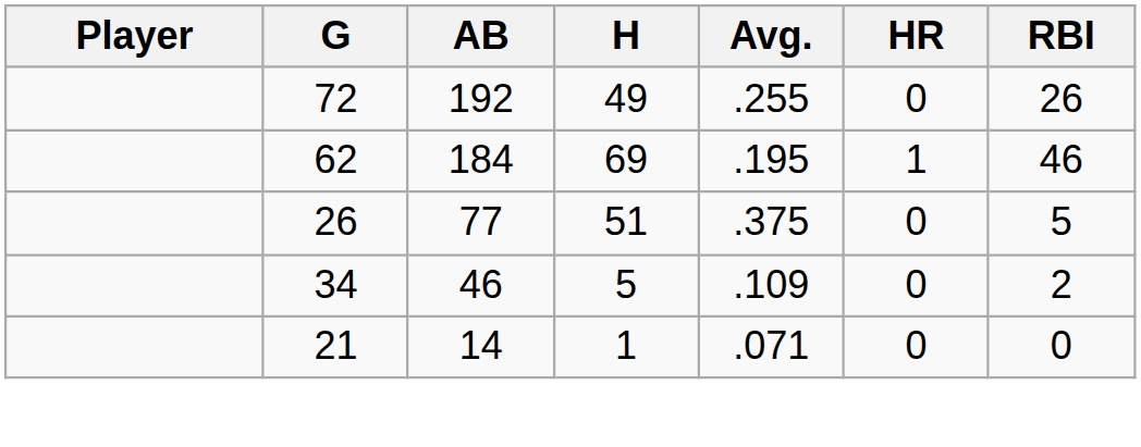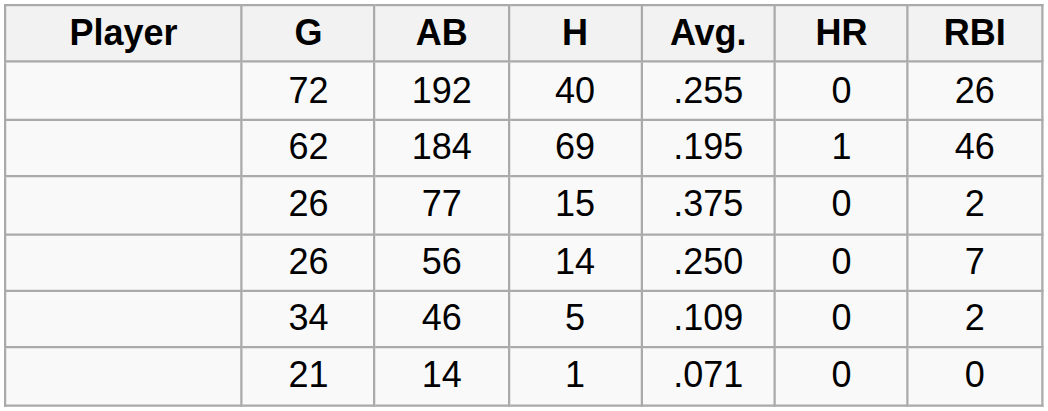 <table class="wikitable sortable">
 <tr>
 <th bgcolor="#DDDDFF" width="16%">Player</th>
 <th bgcolor="#DDDDFF" width="9%">G</th>
 <th bgcolor="#DDDDFF" width="9%">AB</th>
 <th bgcolor="#DDDDFF" width="9%">H</th>
 <th bgcolor="#DDDDFF" width="9%">Avg.</th>
 <th bgcolor="#DDDDFF" width="9%">HR</th>
 <th bgcolor="#DDDDFF" width="9%">RBI</th>
 </tr>
 <tr align="center">
 <td></td>
 <td>72</td>
 <td>192</td>
-<td>49</td>
+<td>40</td>
 <td>.255</td>
 <td>0</td>
 <td>26</td>
 </tr>
 <tr align="center">
 <td></td>
 <td>62</td>
 <td>184</td>
 <td>69</td>
 <td>.195</td>
 <td>1</td>
 <td>46</td>
 </tr>
 <tr align="center">
 <td></td>
 <td>26</td>
 <td>77</td>
-<td>51</td>
+<td>15</td>
 <td>.375</td>
 <td>0</td>
-<td>5</td>
+<td>2</td>
+</tr>
+<tr align="center">
+<td></td>
+<td>26</td>
+<td>56</td>
+<td>14</td>
+<td>.250</td>
+<td>0</td>
+<td>7</td>
 </tr>
 <tr align="center">
 <td></td>
 <td>34</td>
 <td>46</td>
 <td>5</td>
 <td>.109</td>
 <td>0</td>
 <td>2</td>
 </tr>
 <tr align="center">
 <td></td>
 <td>21</td>
 <td>14</td>
 <td>1</td>
 <td>.071</td>
 <td>0</td>
 <td>0</td>
 </tr>
 </table>
